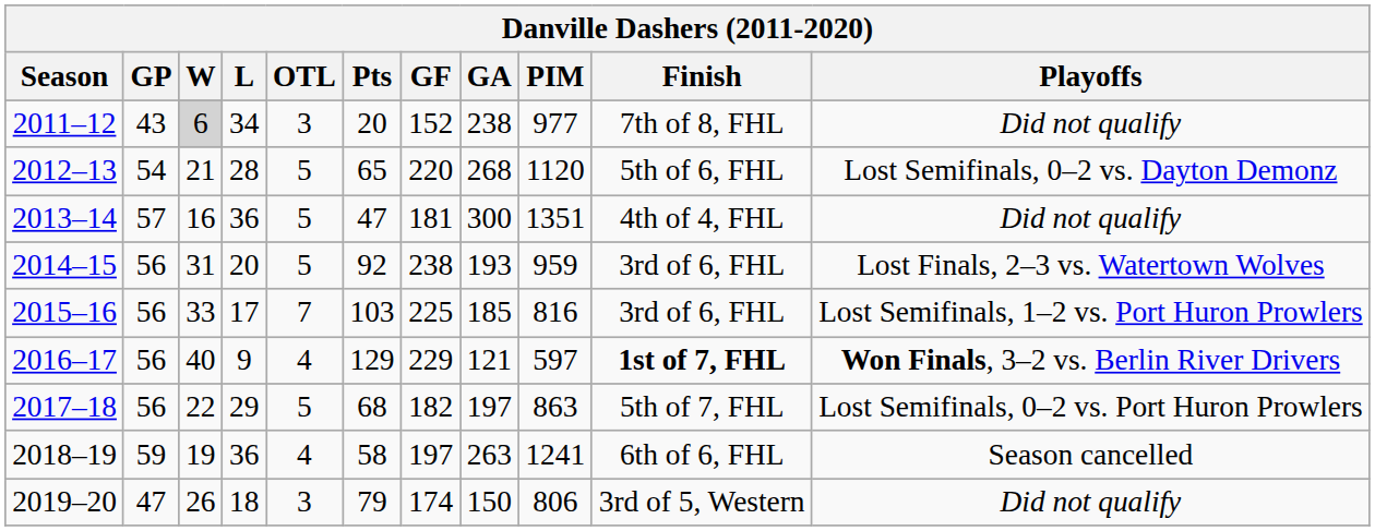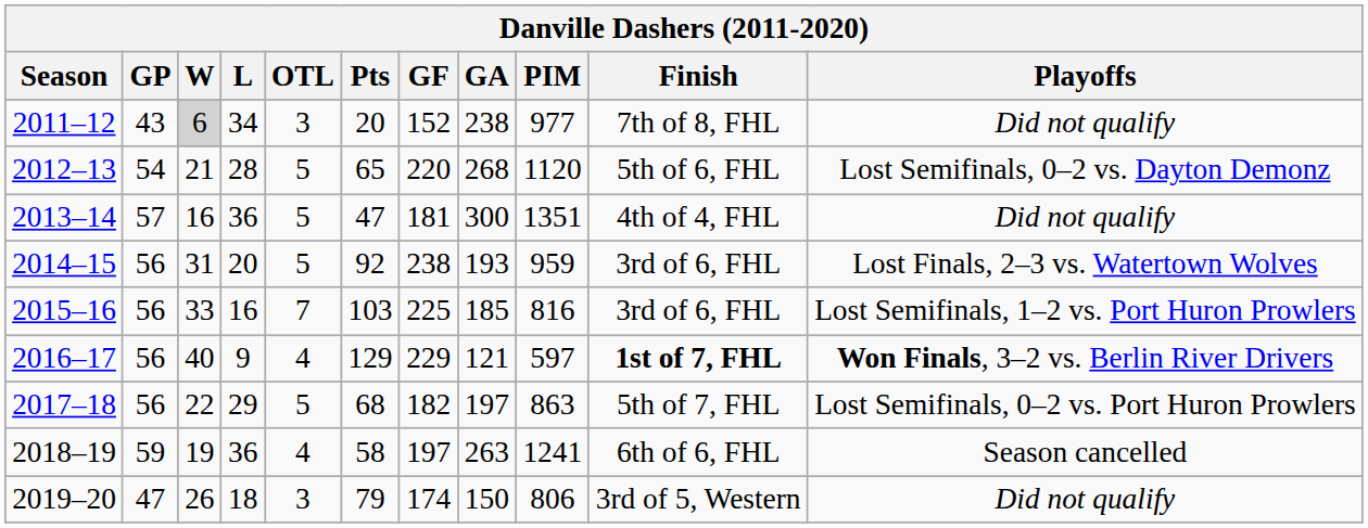 <table class="wikitable" style="text-align:center">
 <tr>
 <th colspan="11">Danville Dashers (2011-2020)</th>
 </tr>
 <tr>
 <th>Season</th>
 <th>GP</th>
 <th>W</th>
 <th>L</th>
 <th>OTL</th>
 <th>Pts</th>
 <th>GF</th>
 <th>GA</th>
 <th>PIM</th>
 <th>Finish</th>
 <th>Playoffs</th>
 </tr>
 <tr>
 <td><a href='#'>2011–12</a></td>
 <td>43</td>
 <td style="background: lightgrey;">6</td>
 <td>34</td>
 <td>3</td>
 <td>20</td>
 <td>152</td>
 <td>238</td>
 <td>977</td>
 <td>7th of 8, FHL</td>
 <td><em>Did not qualify</em></td>
 </tr>
 <tr>
 <td><a href='#'>2012–13</a></td>
 <td>54</td>
 <td>21</td>
 <td>28</td>
 <td>5</td>
 <td>65</td>
 <td>220</td>
 <td>268</td>
 <td>1120</td>
 <td>5th of 6, FHL</td>
 <td>Lost Semifinals, 0–2 vs. <a href='#'>Dayton Demonz</a></td>
 </tr>
 <tr>
 <td><a href='#'>2013–14</a></td>
 <td>57</td>
 <td>16</td>
 <td>36</td>
 <td>5</td>
 <td>47</td>
 <td>181</td>
 <td>300</td>
 <td>1351</td>
 <td>4th of 4, FHL</td>
 <td><em>Did not qualify</em></td>
 </tr>
 <tr>
 <td><a href='#'>2014–15</a></td>
 <td>56</td>
 <td>31</td>
 <td>20</td>
 <td>5</td>
 <td>92</td>
 <td>238</td>
 <td>193</td>
 <td>959</td>
 <td>3rd of 6, FHL</td>
 <td>Lost Finals, 2–3 vs. <a href='#'>Watertown Wolves</a></td>
 </tr>
 <tr>
 <td><a href='#'>2015–16</a></td>
 <td>56</td>
 <td>33</td>
-<td>17</td>
+<td>16</td>
 <td>7</td>
 <td>103</td>
 <td>225</td>
 <td>185</td>
 <td>816</td>
 <td>3rd of 6, FHL</td>
 <td>Lost Semifinals, 1–2 vs. <a href='#'>Port Huron Prowlers</a></td>
 </tr>
 <tr>
 <td><a href='#'>2016–17</a></td>
 <td>56</td>
 <td>40</td>
 <td>9</td>
 <td>4</td>
 <td>129</td>
 <td>229</td>
 <td>121</td>
 <td>597</td>
 <td><strong>1st of 7, FHL</strong></td>
 <td><strong>Won Finals</strong>, 3–2 vs. <a href='#'>Berlin River Drivers</a></td>
 </tr>
 <tr>
 <td><a href='#'>2017–18</a></td>
 <td>56</td>
 <td>22</td>
 <td>29</td>
 <td>5</td>
 <td>68</td>
 <td>182</td>
 <td>197</td>
 <td>863</td>
 <td>5th of 7, FHL</td>
 <td>Lost Semifinals, 0–2 vs. Port Huron Prowlers</td>
 </tr>
 <tr>
 <td>2018–19</td>
 <td>59</td>
 <td>19</td>
 <td>36</td>
 <td>4</td>
 <td>58</td>
 <td>197</td>
 <td>263</td>
 <td>1241</td>
 <td>6th of 6, FHL</td>
 <td>Season cancelled</td>
 </tr>
 <tr>
 <td>2019–20</td>
 <td>47</td>
 <td>26</td>
 <td>18</td>
 <td>3</td>
 <td>79</td>
 <td>174</td>
 <td>150</td>
 <td>806</td>
 <td>3rd of 5, Western</td>
 <td><em>Did not qualify</em></td>
 </tr>
 </table>
